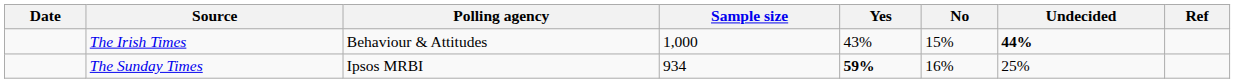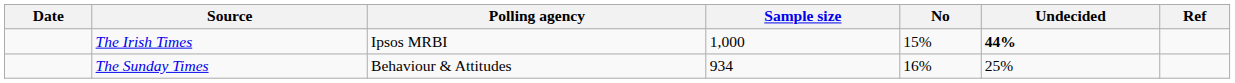 <table class="wikitable sortable" style="text-align:left; width: 100%;">
 <tr>
 <th>Date</th>
 <th>Source</th>
 <th>Polling agency</th>
 <th><a href='#'>Sample size</a></th>
-<th>Yes</th>
 <th>No</th>
 <th>Undecided</th>
 <th>Ref</th>
 </tr>
 <tr>
 <td></td>
 <td><em><a href='#'>The Irish Times</a></em></td>
-<td>Behaviour & Attitudes</td>
+<td>Ipsos MRBI</td>
 <td> 1,000</td>
-<td>43%</td>
 <td>15%</td>
 <td><strong>44%</strong></td>
 <td></td>
 </tr>
 <tr>
 <td></td>
 <td><em><a href='#'>The Sunday Times</a></em></td>
-<td>Ipsos MRBI</td>
+<td>Behaviour & Attitudes</td>
 <td> 934</td>
-<td><strong>59%</strong></td>
 <td>16%</td>
 <td>25%</td>
 <td></td>
 </tr>
 </table>
